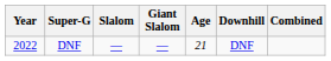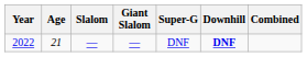 <table class=wikitable style="text-align:center">
 <tr>
 <th>  Year  </th>
-<th>Super-G</th>
+<th> Age </th>
 <th> Slalom </th>
 <th>Giant<br> Slalom </th>
-<th> Age </th>
+<th>Super-G</th>
 <th>Downhill</th>
 <th>Combined</th>
 </tr>
 <tr>
 <td><a href='#'>2022</a></td>
-<td><a href='#'>DNF</a></td>
+<td><em>21</em></td>
 <td><a href='#'>—</a></td>
 <td><a href='#'>—</a></td>
-<td><em>21</em></td>
 <td><a href='#'>DNF</a></td>
+<td><strong><a href='#'>DNF</a></strong></td>
 <td><a href='#'></a></td>
 </tr>
 </table>
